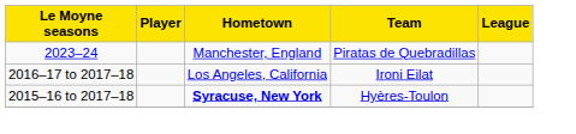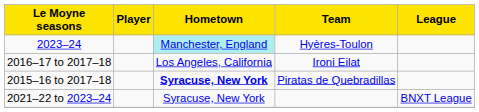 <table class="wikitable sortable" style="text-align:center">
 <tr>
 <th style="background-color:#fce300;"><span>Le Moyne<br>seasons</span></th>
 <th style="background-color:#fce300;"><span>Player</span></th>
 <th style="background-color:#fce300;"><span>Hometown</span></th>
 <th style="background-color:#fce300;"><span>Team</span></th>
 <th style="background-color:#fce300;"><span>League</span></th>
 </tr>
 <tr>
 <td><a href='#'>2023–24</a></td>
 <td></td>
-<td><a href='#'>Manchester, England</a></td>
-<td><a href='#'>Piratas de Quebradillas</a></td>
+<td style="background: paleturquoise;"><a href='#'>Manchester, England</a></td>
+<td><a href='#'>Hyères-Toulon</a></td>
 <td></td>
 </tr>
 <tr>
 <td>2016–17 to 2017–18</td>
 <td></td>
 <td><a href='#'>Los Angeles, California</a></td>
 <td><a href='#'>Ironi Eilat</a></td>
 <td></td>
 </tr>
 <tr>
 <td>2015–16 to 2017–18</td>
 <td></td>
 <td><strong><a href='#'>Syracuse, New York</a></strong></td>
-<td><a href='#'>Hyères-Toulon</a></td>
+<td><a href='#'>Piratas de Quebradillas</a></td>
 <td></td>
+</tr>
+<tr>
+<td>2021–22 to <a href='#'>2023–24</a></td>
+<td></td>
+<td><a href='#'>Syracuse, New York</a></td>
+<td></td>
+<td><a href='#'>BNXT League</a></td>
 </tr>
 <tr>
 </tr>
 </table>
